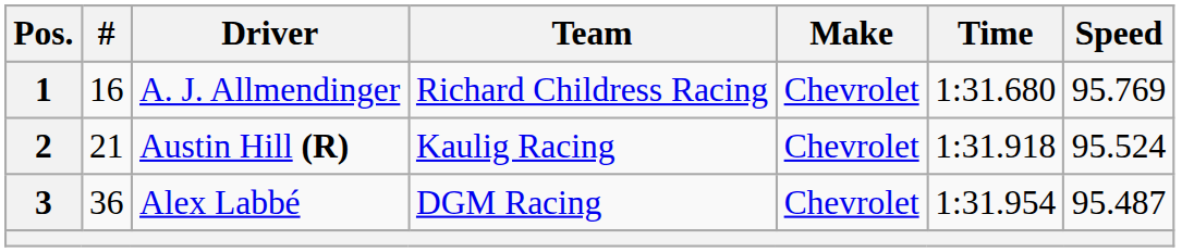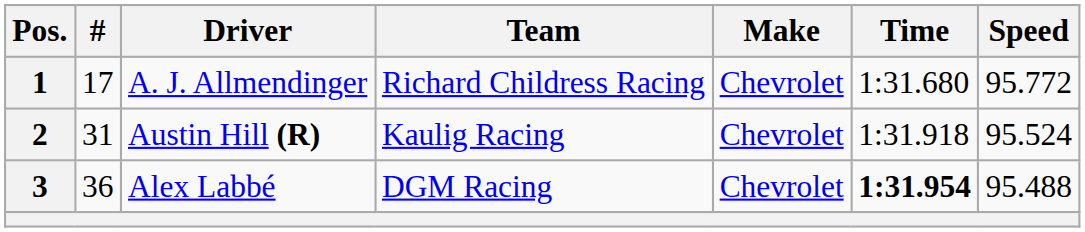 <table class="wikitable" style="font-size:95%">
 <tr>
 <th>Pos.</th>
 <th>#</th>
 <th>Driver</th>
 <th>Team</th>
 <th>Make</th>
 <th>Time</th>
 <th>Speed</th>
 </tr>
 <tr>
 <th>1</th>
-<td>16</td>
+<td>17</td>
 <td><a href='#'>A. J. Allmendinger</a></td>
 <td><a href='#'>Richard Childress Racing</a></td>
 <td><a href='#'>Chevrolet</a></td>
 <td>1:31.680</td>
-<td>95.769</td>
+<td>95.772</td>
 </tr>
 <tr>
 <th>2</th>
-<td>21</td>
+<td>31</td>
 <td><a href='#'>Austin Hill</a> <strong>(R)</strong></td>
 <td><a href='#'>Kaulig Racing</a></td>
 <td><a href='#'>Chevrolet</a></td>
 <td>1:31.918</td>
 <td>95.524</td>
 </tr>
 <tr>
 <th>3</th>
 <td>36</td>
 <td><a href='#'>Alex Labbé</a></td>
 <td><a href='#'>DGM Racing</a></td>
 <td><a href='#'>Chevrolet</a></td>
-<td>1:31.954</td>
-<td>95.487</td>
+<td><strong>1:31.954</strong></td>
+<td>95.488</td>
 </tr>
 <tr>
 <th colspan="7"></th>
 </tr>
 </table>
